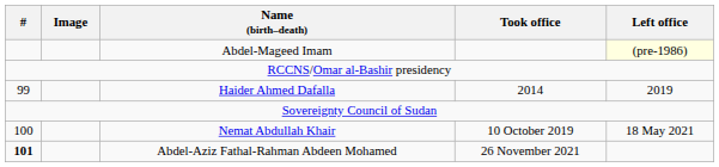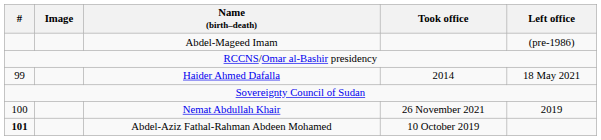 <table class="wikitable" width="70%" style="text-align:center;">
 <tr>
 <th>#</th>
 <th>Image</th>
 <th>Name<br><small>(birth–death)</small></th>
 <th>Took office</th>
 <th>Left office</th>
 </tr>
 <tr>
 <td></td>
 <td></td>
 <td>Abdel-Mageed Imam</td>
 <td></td>
-<td style="background: lightyellow;">(pre-1986)</td>
+<td>(pre-1986)</td>
 </tr>
 <tr>
 <td colspan="5" align="center"><a href='#'>RCCNS</a>/<a href='#'>Omar al-Bashir</a> presidency</td>
 </tr>
 <tr>
 <td>99</td>
 <td></td>
 <td><a href='#'>Haider Ahmed Dafalla</a></td>
 <td>2014</td>
-<td>2019</td>
+<td>18 May 2021</td>
 </tr>
 <tr>
 <td colspan="5" align="center"><a href='#'>Sovereignty Council of Sudan</a></td>
 </tr>
 <tr>
 <td>100</td>
 <td></td>
 <td><a href='#'>Nemat Abdullah Khair</a></td>
-<td>10 October 2019</td>
-<td>18 May 2021</td>
+<td>26 November 2021</td>
+<td>2019</td>
 </tr>
 <tr>
 <td><strong>101</strong></td>
 <td></td>
 <td>Abdel-Aziz Fathal-Rahman Abdeen Mohamed</td>
-<td>26 November 2021</td>
+<td>10 October 2019</td>
 <td></td>
 </tr>
 </table>
